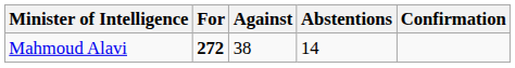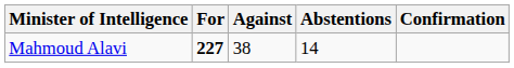 <table class="wikitable">
 <tr>
 <th>Minister of Intelligence</th>
 <th>For</th>
 <th>Against</th>
 <th>Abstentions</th>
 <th>Confirmation</th>
 </tr>
 <tr>
 <td><a href='#'>Mahmoud Alavi</a></td>
-<td><strong>272</strong></td>
+<td><strong>227</strong></td>
 <td>38</td>
 <td>14</td>
 <td></td>
 </tr>
 </table>
